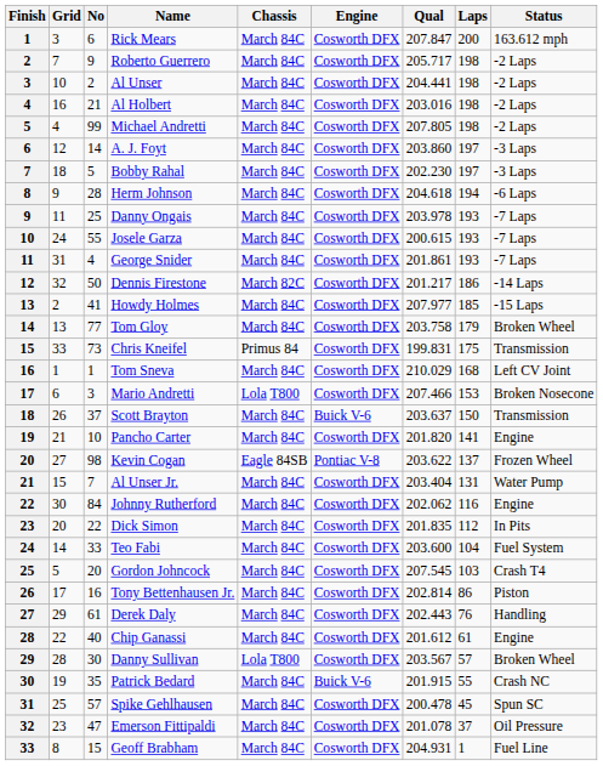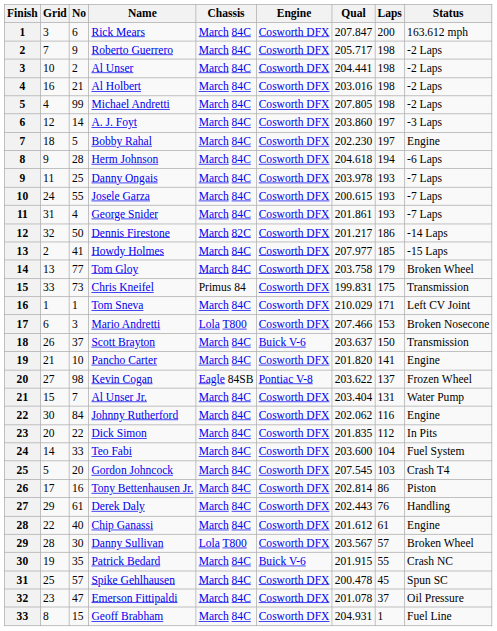 <table class="wikitable">
 <tr>
 <th>Finish</th>
 <th>Grid</th>
 <th>No</th>
 <th>Name</th>
 <th>Chassis</th>
 <th>Engine</th>
 <th>Qual</th>
 <th>Laps</th>
 <th>Status</th>
 </tr>
 <tr>
 <th>1</th>
 <td>3</td>
 <td>6</td>
 <td> <a href='#'>Rick Mears</a> <strong></strong></td>
 <td><a href='#'>March</a> <a href='#'>84C</a></td>
 <td><a href='#'>Cosworth DFX</a></td>
 <td>207.847</td>
 <td>200</td>
 <td>163.612 mph</td>
 </tr>
 <tr>
 <th>2</th>
 <td>7</td>
 <td>9</td>
 <td> <a href='#'>Roberto Guerrero</a> <strong></strong></td>
 <td><a href='#'>March</a> <a href='#'>84C</a></td>
 <td><a href='#'>Cosworth DFX</a></td>
 <td>205.717</td>
 <td>198</td>
 <td>-2 Laps</td>
 </tr>
 <tr>
 <th>3</th>
 <td>10</td>
 <td>2</td>
 <td> <a href='#'>Al Unser</a> <strong></strong></td>
 <td><a href='#'>March</a> <a href='#'>84C</a></td>
 <td><a href='#'>Cosworth DFX</a></td>
 <td>204.441</td>
 <td>198</td>
 <td>-2 Laps</td>
 </tr>
 <tr>
 <th>4</th>
 <td>16</td>
 <td>21</td>
 <td> <a href='#'>Al Holbert</a> <strong></strong></td>
 <td><a href='#'>March</a> <a href='#'>84C</a></td>
 <td><a href='#'>Cosworth DFX</a></td>
 <td>203.016</td>
 <td>198</td>
 <td>-2 Laps</td>
 </tr>
 <tr>
 <th>5</th>
 <td>4</td>
 <td>99</td>
 <td> <a href='#'>Michael Andretti</a> <strong></strong></td>
 <td><a href='#'>March</a> <a href='#'>84C</a></td>
 <td><a href='#'>Cosworth DFX</a></td>
 <td>207.805</td>
 <td>198</td>
 <td>-2 Laps</td>
 </tr>
 <tr>
 <th>6</th>
 <td>12</td>
 <td>14</td>
 <td> <a href='#'>A. J. Foyt</a> <strong></strong></td>
 <td><a href='#'>March</a> <a href='#'>84C</a></td>
 <td><a href='#'>Cosworth DFX</a></td>
 <td>203.860</td>
 <td>197</td>
 <td>-3 Laps</td>
 </tr>
 <tr>
 <th>7</th>
 <td>18</td>
 <td>5</td>
 <td> <a href='#'>Bobby Rahal</a></td>
 <td><a href='#'>March</a> <a href='#'>84C</a></td>
 <td><a href='#'>Cosworth DFX</a></td>
 <td>202.230</td>
 <td>197</td>
-<td>-3 Laps</td>
+<td>Engine</td>
 </tr>
 <tr>
 <th>8</th>
 <td>9</td>
 <td>28</td>
 <td> <a href='#'>Herm Johnson</a></td>
 <td><a href='#'>March</a> <a href='#'>84C</a></td>
 <td><a href='#'>Cosworth DFX</a></td>
 <td>204.618</td>
 <td>194</td>
 <td>-6 Laps</td>
 </tr>
 <tr>
 <th>9</th>
 <td>11</td>
 <td>25</td>
 <td> <a href='#'>Danny Ongais</a></td>
 <td><a href='#'>March</a> <a href='#'>84C</a></td>
 <td><a href='#'>Cosworth DFX</a></td>
 <td>203.978</td>
 <td>193</td>
 <td>-7 Laps</td>
 </tr>
 <tr>
 <th>10</th>
 <td>24</td>
 <td>55</td>
 <td> <a href='#'>Josele Garza</a></td>
 <td><a href='#'>March</a> <a href='#'>84C</a></td>
 <td><a href='#'>Cosworth DFX</a></td>
 <td>200.615</td>
 <td>193</td>
 <td>-7 Laps</td>
 </tr>
 <tr>
 <th>11</th>
 <td>31</td>
 <td>4</td>
 <td> <a href='#'>George Snider</a></td>
 <td><a href='#'>March</a> <a href='#'>84C</a></td>
 <td><a href='#'>Cosworth DFX</a></td>
 <td>201.861</td>
 <td>193</td>
 <td>-7 Laps</td>
 </tr>
 <tr>
 <th>12</th>
 <td>32</td>
 <td>50</td>
 <td> <a href='#'>Dennis Firestone</a></td>
 <td><a href='#'>March</a> <a href='#'>82C</a></td>
 <td><a href='#'>Cosworth DFX</a></td>
 <td>201.217</td>
 <td>186</td>
 <td>-14 Laps</td>
 </tr>
 <tr>
 <th>13</th>
 <td>2</td>
 <td>41</td>
 <td> <a href='#'>Howdy Holmes</a></td>
 <td><a href='#'>March</a> <a href='#'>84C</a></td>
 <td><a href='#'>Cosworth DFX</a></td>
 <td>207.977</td>
 <td>185</td>
 <td>-15 Laps</td>
 </tr>
 <tr>
 <th>14</th>
 <td>13</td>
 <td>77</td>
 <td> <a href='#'>Tom Gloy</a> <strong></strong></td>
 <td><a href='#'>March</a> <a href='#'>84C</a></td>
 <td><a href='#'>Cosworth DFX</a></td>
 <td>203.758</td>
 <td>179</td>
 <td>Broken Wheel</td>
 </tr>
 <tr>
 <th>15</th>
 <td>33</td>
 <td>73</td>
 <td> <a href='#'>Chris Kneifel</a></td>
 <td>Primus 84</td>
 <td><a href='#'>Cosworth DFX</a></td>
 <td>199.831</td>
 <td>175</td>
 <td>Transmission</td>
 </tr>
 <tr>
 <th>16</th>
 <td>1</td>
 <td>1</td>
 <td> <a href='#'>Tom Sneva</a> <strong></strong></td>
 <td><a href='#'>March</a> <a href='#'>84C</a></td>
 <td><a href='#'>Cosworth DFX</a></td>
 <td>210.029</td>
-<td>168</td>
+<td>171</td>
 <td>Left CV Joint</td>
 </tr>
 <tr>
 <th>17</th>
 <td>6</td>
 <td>3</td>
 <td> <a href='#'>Mario Andretti</a> <strong></strong></td>
 <td><a href='#'>Lola</a> <a href='#'>T800</a></td>
 <td><a href='#'>Cosworth DFX</a></td>
 <td>207.466</td>
 <td>153</td>
 <td>Broken Nosecone</td>
 </tr>
 <tr>
 <th>18</th>
 <td>26</td>
 <td>37</td>
 <td> <a href='#'>Scott Brayton</a></td>
 <td><a href='#'>March</a> <a href='#'>84C</a></td>
 <td><a href='#'>Buick V-6</a></td>
 <td>203.637</td>
 <td>150</td>
 <td>Transmission</td>
 </tr>
 <tr>
 <th>19</th>
 <td>21</td>
 <td>10</td>
 <td> <a href='#'>Pancho Carter</a></td>
 <td><a href='#'>March</a> <a href='#'>84C</a></td>
 <td><a href='#'>Cosworth DFX</a></td>
 <td>201.820</td>
 <td>141</td>
 <td>Engine</td>
 </tr>
 <tr>
 <th>20</th>
 <td>27</td>
 <td>98</td>
 <td> <a href='#'>Kevin Cogan</a></td>
 <td><a href='#'>Eagle</a> 84SB</td>
 <td><a href='#'>Pontiac V-8</a></td>
 <td>203.622</td>
 <td>137</td>
 <td>Frozen Wheel</td>
 </tr>
 <tr>
 <th>21</th>
 <td>15</td>
 <td>7</td>
 <td> <a href='#'>Al Unser Jr.</a></td>
 <td><a href='#'>March</a> <a href='#'>84C</a></td>
 <td><a href='#'>Cosworth DFX</a></td>
 <td>203.404</td>
 <td>131</td>
 <td>Water Pump</td>
 </tr>
 <tr>
 <th>22</th>
 <td>30</td>
 <td>84</td>
 <td> <a href='#'>Johnny Rutherford</a> <strong></strong></td>
 <td><a href='#'>March</a> <a href='#'>84C</a></td>
 <td><a href='#'>Cosworth DFX</a></td>
 <td>202.062</td>
 <td>116</td>
 <td>Engine</td>
 </tr>
 <tr>
 <th>23</th>
 <td>20</td>
 <td>22</td>
 <td> <a href='#'>Dick Simon</a></td>
 <td><a href='#'>March</a> <a href='#'>84C</a></td>
 <td><a href='#'>Cosworth DFX</a></td>
 <td>201.835</td>
 <td>112</td>
 <td>In Pits</td>
 </tr>
 <tr>
 <th>24</th>
 <td>14</td>
 <td>33</td>
 <td> <a href='#'>Teo Fabi</a></td>
 <td><a href='#'>March</a> <a href='#'>84C</a></td>
 <td><a href='#'>Cosworth DFX</a></td>
 <td>203.600</td>
 <td>104</td>
 <td>Fuel System</td>
 </tr>
 <tr>
 <th>25</th>
 <td>5</td>
 <td>20</td>
 <td> <a href='#'>Gordon Johncock</a> <strong></strong></td>
 <td><a href='#'>March</a> <a href='#'>84C</a></td>
 <td><a href='#'>Cosworth DFX</a></td>
 <td>207.545</td>
 <td>103</td>
 <td>Crash T4</td>
 </tr>
 <tr>
 <th>26</th>
 <td>17</td>
 <td>16</td>
 <td> <a href='#'>Tony Bettenhausen Jr.</a></td>
 <td><a href='#'>March</a> <a href='#'>84C</a></td>
 <td><a href='#'>Cosworth DFX</a></td>
 <td>202.814</td>
 <td>86</td>
 <td>Piston</td>
 </tr>
 <tr>
 <th>27</th>
 <td>29</td>
 <td>61</td>
 <td> <a href='#'>Derek Daly</a></td>
 <td><a href='#'>March</a> <a href='#'>84C</a></td>
 <td><a href='#'>Cosworth DFX</a></td>
 <td>202.443</td>
 <td>76</td>
 <td>Handling</td>
 </tr>
 <tr>
 <th>28</th>
 <td>22</td>
 <td>40</td>
 <td> <a href='#'>Chip Ganassi</a></td>
 <td><a href='#'>March</a> <a href='#'>84C</a></td>
 <td><a href='#'>Cosworth DFX</a></td>
 <td>201.612</td>
 <td>61</td>
 <td>Engine</td>
 </tr>
 <tr>
 <th>29</th>
 <td>28</td>
 <td>30</td>
 <td> <a href='#'>Danny Sullivan</a></td>
 <td><a href='#'>Lola</a> <a href='#'>T800</a></td>
 <td><a href='#'>Cosworth DFX</a></td>
 <td>203.567</td>
 <td>57</td>
 <td>Broken Wheel</td>
 </tr>
 <tr>
 <th>30</th>
 <td>19</td>
 <td>35</td>
 <td> <a href='#'>Patrick Bedard</a></td>
 <td><a href='#'>March</a> <a href='#'>84C</a></td>
 <td><a href='#'>Buick V-6</a></td>
 <td>201.915</td>
 <td>55</td>
 <td>Crash NC</td>
 </tr>
 <tr>
 <th>31</th>
 <td>25</td>
 <td>57</td>
 <td> <a href='#'>Spike Gehlhausen</a></td>
 <td><a href='#'>March</a> <a href='#'>84C</a></td>
 <td><a href='#'>Cosworth DFX</a></td>
 <td>200.478</td>
 <td>45</td>
 <td>Spun SC</td>
 </tr>
 <tr>
 <th>32</th>
 <td>23</td>
 <td>47</td>
 <td> <a href='#'>Emerson Fittipaldi</a> <strong></strong></td>
 <td><a href='#'>March</a> <a href='#'>84C</a></td>
 <td><a href='#'>Cosworth DFX</a></td>
 <td>201.078</td>
 <td>37</td>
 <td>Oil Pressure</td>
 </tr>
 <tr>
 <th>33</th>
 <td>8</td>
 <td>15</td>
 <td> <a href='#'>Geoff Brabham</a></td>
 <td><a href='#'>March</a> <a href='#'>84C</a></td>
 <td><a href='#'>Cosworth DFX</a></td>
 <td>204.931</td>
 <td>1</td>
 <td>Fuel Line</td>
 </tr>
 </table>
